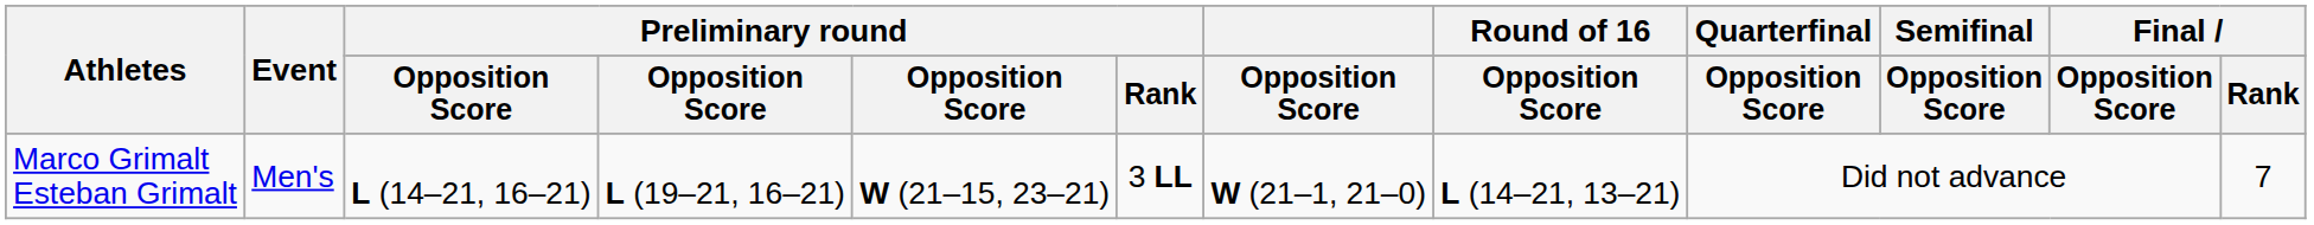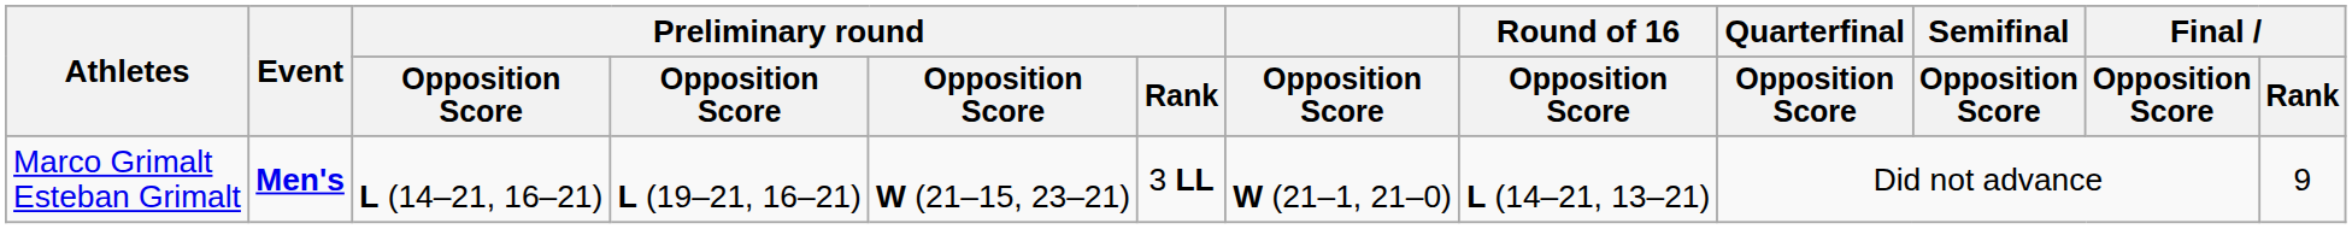 <table class=wikitable style=font-size:90%;text-align:center>
 <tr>
 <th rowspan=2>Athletes</th>
 <th rowspan=2>Event</th>
 <th colspan=4>Preliminary round</th>
 <th></th>
 <th>Round of 16</th>
 <th>Quarterfinal</th>
 <th>Semifinal</th>
 <th colspan=2>Final / </th>
 </tr>
 <tr style=font-size:95%>
 <th>Opposition<br>Score</th>
 <th>Opposition<br>Score</th>
 <th>Opposition<br>Score</th>
 <th>Rank</th>
 <th>Opposition<br>Score</th>
 <th>Opposition<br>Score</th>
 <th>Opposition<br>Score</th>
 <th>Opposition<br>Score</th>
 <th>Opposition<br>Score</th>
 <th>Rank</th>
 </tr>
 <tr>
 <td align=left><a href='#'>Marco Grimalt</a><br><a href='#'>Esteban Grimalt</a></td>
-<td align=left><a href='#'>Men's</a></td>
+<td align=left><strong><a href='#'>Men's</a></strong></td>
 <td><br><strong>L</strong> (14–21, 16–21)</td>
 <td><br><strong>L</strong> (19–21, 16–21)</td>
 <td><br><strong>W</strong> (21–15, 23–21)</td>
 <td>3 <strong>LL</strong></td>
 <td><br><strong>W</strong> <small></small> (21–1, 21–0)</td>
 <td><br><strong>L</strong> (14–21, 13–21)</td>
 <td colspan=3>Did not advance</td>
-<td>7</td>
+<td>9</td>
 </tr>
 </table>
